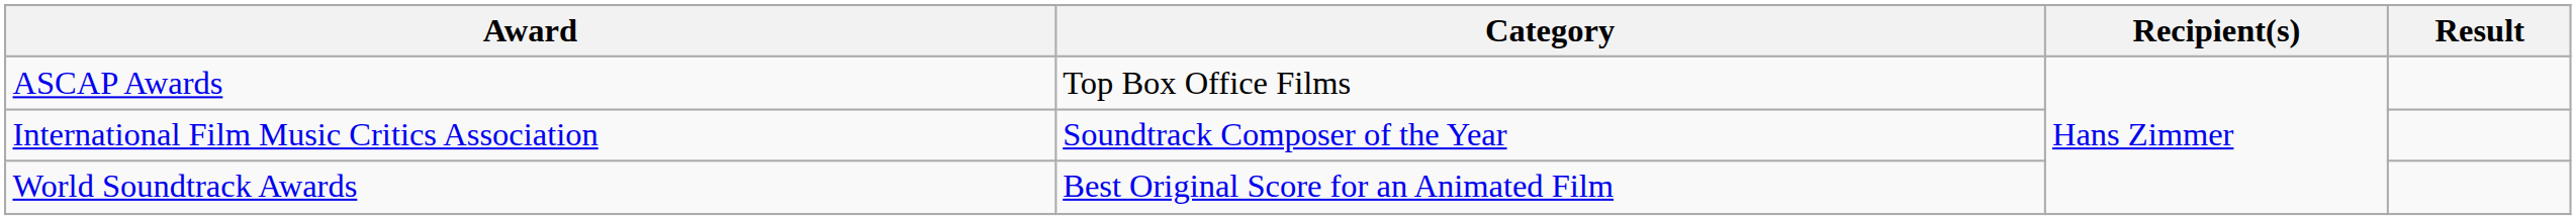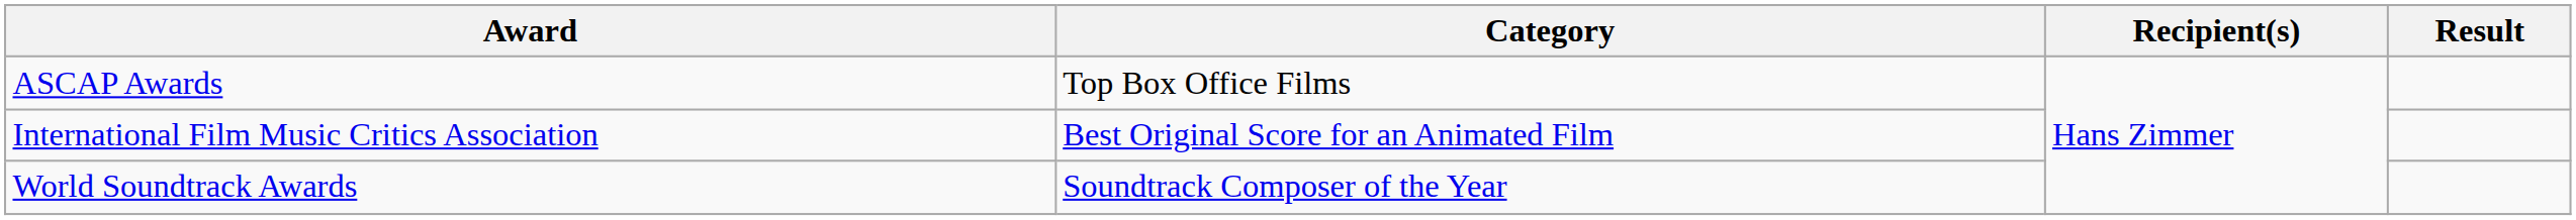 <table class="wikitable sortable" style="width:99%;">
 <tr>
 <th>Award</th>
 <th>Category</th>
 <th>Recipient(s)</th>
 <th>Result</th>
 </tr>
 <tr>
 <td><a href='#'>ASCAP Awards</a></td>
 <td>Top Box Office Films</td>
 <td rowspan="3"><a href='#'>Hans Zimmer</a></td>
 <td></td>
 </tr>
 <tr>
 <td><a href='#'>International Film Music Critics Association</a></td>
-<td><a href='#'>Soundtrack Composer of the Year</a></td>
+<td><a href='#'>Best Original Score for an Animated Film</a></td>
 <td></td>
 </tr>
 <tr>
 <td><a href='#'>World Soundtrack Awards</a></td>
-<td><a href='#'>Best Original Score for an Animated Film</a></td>
+<td><a href='#'>Soundtrack Composer of the Year</a></td>
 <td></td>
 </tr>
 </table>
